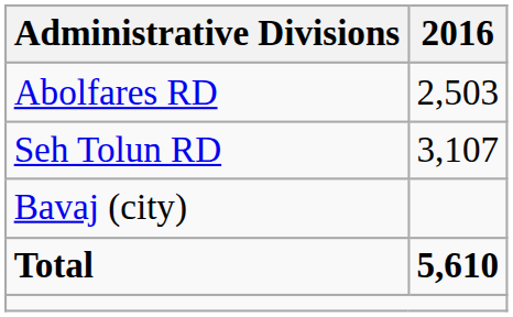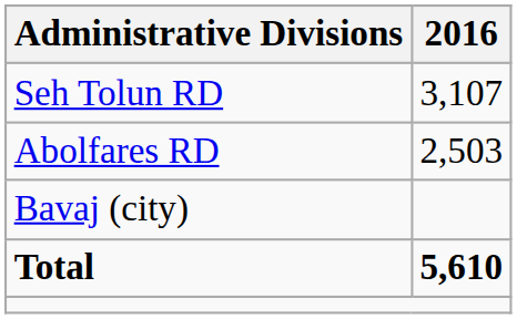 <table class="wikitable">
 <tr>
 <th>Administrative Divisions</th>
 <th>2016</th>
 </tr>
 <tr>
+<td><a href='#'>Seh Tolun RD</a></td>
+<td style="text-align: right;">3,107</td>
+</tr>
+<tr>
 <td><a href='#'>Abolfares RD</a></td>
 <td style="text-align: right;">2,503</td>
-</tr>
-<tr>
-<td><a href='#'>Seh Tolun RD</a></td>
-<td style="text-align: right;">3,107</td>
 </tr>
 <tr>
 <td><a href='#'>Bavaj</a> (city)</td>
 <td style="text-align: right;"></td>
 </tr>
 <tr>
 <td><strong>Total</strong></td>
 <td style="text-align: right;"><strong>5,610</strong></td>
 </tr>
 <tr>
 <td colspan=2></td>
 </tr>
 </table>
